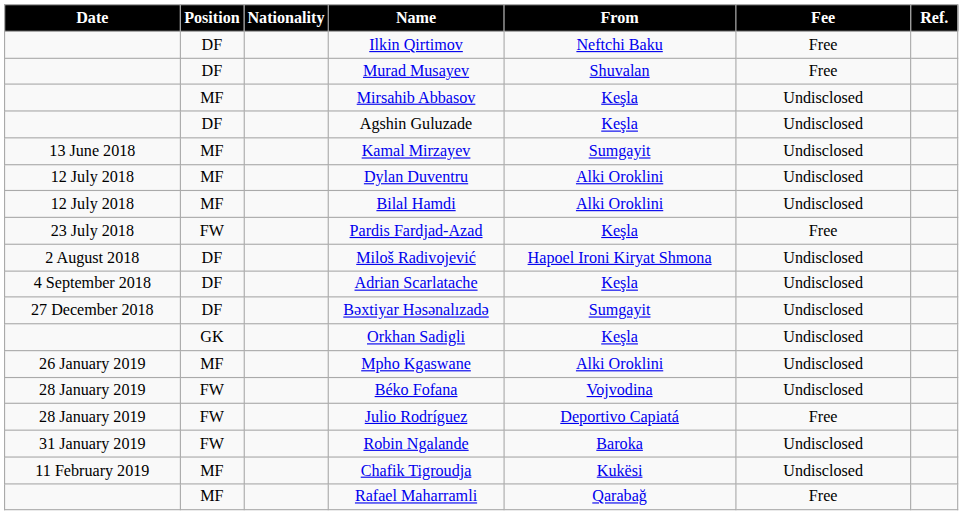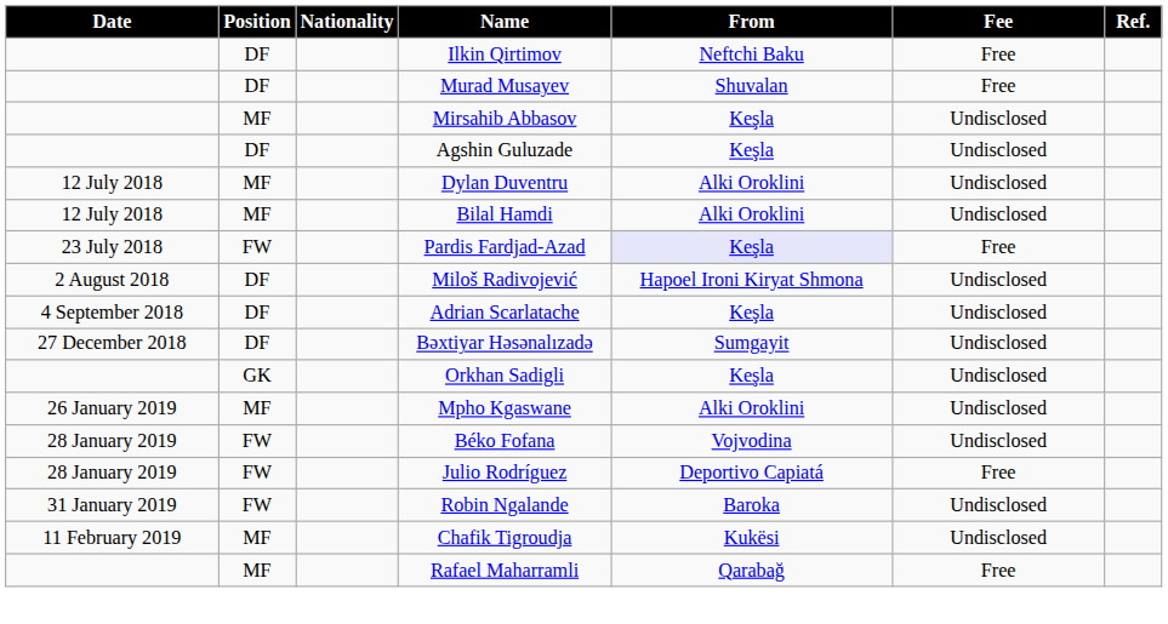 <table class="wikitable"  style="text-align:center; font-size:90%; ">
 <tr>
 <th style="background:#000000; color:#FFFFFF; width:150px;">Date</th>
 <th style="background:#000000; color:#FFFFFF; width:50px;">Position</th>
 <th style="background:#000000; color:#FFFFFF; width:50px;">Nationality</th>
 <th style="background:#000000; color:#FFFFFF; width:150px;">Name</th>
 <th style="background:#000000; color:#FFFFFF; width:200px;">From</th>
 <th style="background:#000000; color:#FFFFFF; width:150px;">Fee</th>
 <th style="background:#000000; color:#FFFFFF; width:35px;">Ref.</th>
 </tr>
 <tr>
 <td></td>
 <td>DF</td>
 <td></td>
 <td><a href='#'>Ilkin Qirtimov</a></td>
 <td><a href='#'>Neftchi Baku</a></td>
 <td>Free</td>
 <td></td>
 </tr>
 <tr>
 <td></td>
 <td>DF</td>
 <td></td>
 <td><a href='#'>Murad Musayev</a></td>
 <td><a href='#'>Shuvalan</a></td>
 <td>Free</td>
 <td></td>
 </tr>
 <tr>
 <td></td>
 <td>MF</td>
 <td></td>
 <td><a href='#'>Mirsahib Abbasov</a></td>
 <td><a href='#'>Keşla</a></td>
 <td>Undisclosed</td>
 <td></td>
 </tr>
 <tr>
 <td></td>
 <td>DF</td>
 <td></td>
 <td>Agshin Guluzade</td>
 <td><a href='#'>Keşla</a></td>
 <td>Undisclosed</td>
 <td></td>
 </tr>
 <tr>
-<td>13 June 2018</td>
-<td>MF</td>
-<td></td>
-<td><a href='#'>Kamal Mirzayev</a></td>
-<td><a href='#'>Sumgayit</a></td>
-<td>Undisclosed</td>
-<td></td>
-</tr>
-<tr>
 <td>12 July 2018</td>
 <td>MF</td>
 <td></td>
 <td><a href='#'>Dylan Duventru</a></td>
 <td><a href='#'>Alki Oroklini</a></td>
 <td>Undisclosed</td>
 <td></td>
 </tr>
 <tr>
 <td>12 July 2018</td>
 <td>MF</td>
 <td></td>
 <td><a href='#'>Bilal Hamdi</a></td>
 <td><a href='#'>Alki Oroklini</a></td>
 <td>Undisclosed</td>
 <td></td>
 </tr>
 <tr>
 <td>23 July 2018</td>
 <td>FW</td>
 <td></td>
 <td><a href='#'>Pardis Fardjad-Azad</a></td>
-<td><a href='#'>Keşla</a></td>
+<td style="background: lavender;"><a href='#'>Keşla</a></td>
 <td>Free</td>
 <td></td>
 </tr>
 <tr>
 <td>2 August 2018</td>
 <td>DF</td>
 <td></td>
 <td><a href='#'>Miloš Radivojević</a></td>
 <td><a href='#'>Hapoel Ironi Kiryat Shmona</a></td>
 <td>Undisclosed</td>
 <td></td>
 </tr>
 <tr>
 <td>4 September 2018</td>
 <td>DF</td>
 <td></td>
 <td><a href='#'>Adrian Scarlatache</a></td>
 <td><a href='#'>Keşla</a></td>
 <td>Undisclosed</td>
 <td></td>
 </tr>
 <tr>
 <td>27 December 2018</td>
 <td>DF</td>
 <td></td>
 <td><a href='#'>Bəxtiyar Həsənalızadə</a></td>
 <td><a href='#'>Sumgayit</a></td>
 <td>Undisclosed</td>
 <td></td>
 </tr>
 <tr>
 <td></td>
 <td>GK</td>
 <td></td>
 <td><a href='#'>Orkhan Sadigli</a></td>
 <td><a href='#'>Keşla</a></td>
 <td>Undisclosed</td>
 <td></td>
 </tr>
 <tr>
 <td>26 January 2019</td>
 <td>MF</td>
 <td></td>
 <td><a href='#'>Mpho Kgaswane</a></td>
 <td><a href='#'>Alki Oroklini</a></td>
 <td>Undisclosed</td>
 <td></td>
 </tr>
 <tr>
 <td>28 January 2019</td>
 <td>FW</td>
 <td></td>
 <td><a href='#'>Béko Fofana</a></td>
 <td><a href='#'>Vojvodina</a></td>
 <td>Undisclosed</td>
 <td></td>
 </tr>
 <tr>
 <td>28 January 2019</td>
 <td>FW</td>
 <td></td>
 <td><a href='#'>Julio Rodríguez</a></td>
 <td><a href='#'>Deportivo Capiatá</a></td>
 <td>Free</td>
 <td></td>
 </tr>
 <tr>
 <td>31 January 2019</td>
 <td>FW</td>
 <td></td>
 <td><a href='#'>Robin Ngalande</a></td>
 <td><a href='#'>Baroka</a></td>
 <td>Undisclosed</td>
 <td></td>
 </tr>
 <tr>
 <td>11 February 2019</td>
 <td>MF</td>
 <td></td>
 <td><a href='#'>Chafik Tigroudja</a></td>
 <td><a href='#'>Kukësi</a></td>
 <td>Undisclosed</td>
 <td></td>
 </tr>
 <tr>
 <td></td>
 <td>MF</td>
 <td></td>
 <td><a href='#'>Rafael Maharramli</a></td>
 <td><a href='#'>Qarabağ</a></td>
 <td>Free</td>
 <td></td>
 </tr>
 </table>
